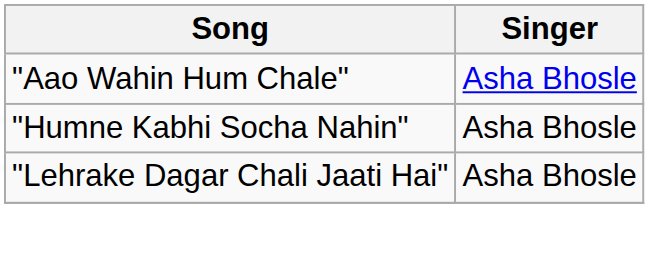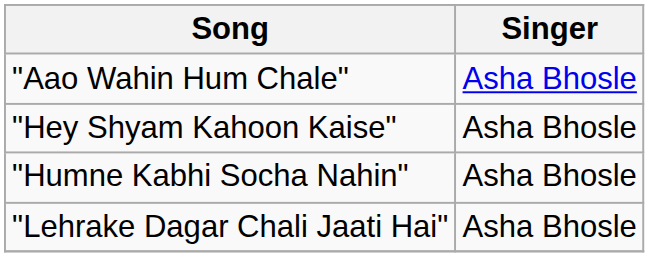 <table class="wikitable">
 <tr>
 <th>Song</th>
 <th>Singer</th>
 </tr>
 <tr>
 <td>"Aao Wahin Hum Chale"</td>
 <td><a href='#'>Asha Bhosle</a></td>
+</tr>
+<tr>
+<td>"Hey Shyam Kahoon Kaise"</td>
+<td>Asha Bhosle</td>
 </tr>
 <tr>
 <td>"Humne Kabhi Socha Nahin"</td>
 <td>Asha Bhosle</td>
 </tr>
 <tr>
 <td>"Lehrake Dagar Chali Jaati Hai"</td>
 <td>Asha Bhosle</td>
 </tr>
 <tr>
 </tr>
 </table>
